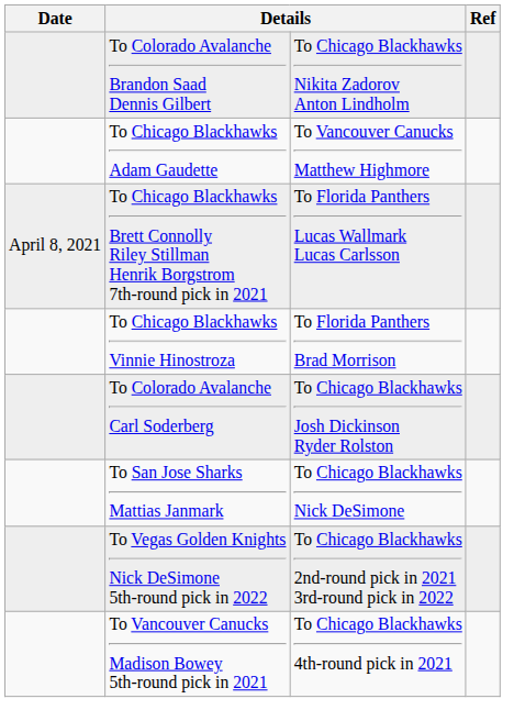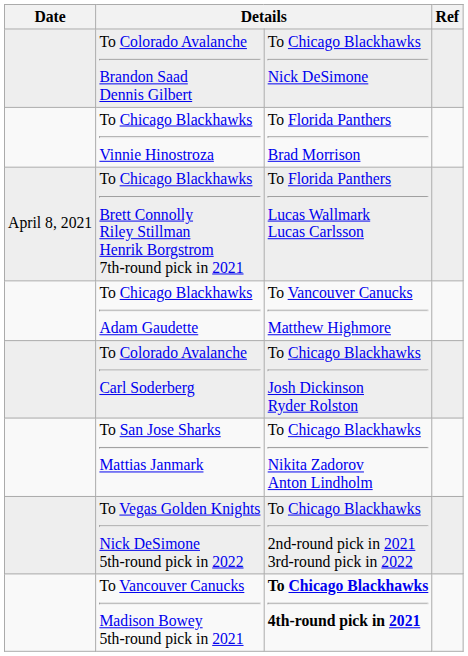 <table class="wikitable">
 <tr>
 <th>Date</th>
 <th colspan="2">Details</th>
 <th>Ref</th>
 </tr>
 <tr style="background:#eee;">
 <td></td>
 <td valign="top">To <a href='#'>Colorado Avalanche</a><hr><a href='#'>Brandon Saad</a><br><a href='#'>Dennis Gilbert</a></td>
-<td valign="top">To <a href='#'>Chicago Blackhawks</a><hr><a href='#'>Nikita Zadorov</a><br><a href='#'>Anton Lindholm</a></td>
+<td valign="top">To <a href='#'>Chicago Blackhawks</a><hr><a href='#'>Nick DeSimone</a></td>
 <td></td>
 </tr>
 <tr>
 <td></td>
-<td valign="top">To <a href='#'>Chicago Blackhawks</a><hr><a href='#'>Adam Gaudette</a></td>
-<td valign="top">To <a href='#'>Vancouver Canucks</a><hr><a href='#'>Matthew Highmore</a></td>
+<td valign="top">To <a href='#'>Chicago Blackhawks</a><hr><a href='#'>Vinnie Hinostroza</a></td>
+<td valign="top">To <a href='#'>Florida Panthers</a><hr><a href='#'>Brad Morrison</a></td>
 <td></td>
 </tr>
 <tr style="background:#eee;">
 <td>April 8, 2021</td>
 <td valign="top">To <a href='#'>Chicago Blackhawks</a><hr><a href='#'>Brett Connolly</a><br><a href='#'>Riley Stillman</a><br><a href='#'>Henrik Borgstrom</a><br>7th-round pick in <a href='#'>2021</a></td>
 <td valign="top">To <a href='#'>Florida Panthers</a><hr><a href='#'>Lucas Wallmark</a><br><a href='#'>Lucas Carlsson</a></td>
 <td></td>
 </tr>
 <tr>
 <td></td>
-<td valign="top">To <a href='#'>Chicago Blackhawks</a><hr><a href='#'>Vinnie Hinostroza</a></td>
-<td valign="top">To <a href='#'>Florida Panthers</a><hr><a href='#'>Brad Morrison</a></td>
+<td valign="top">To <a href='#'>Chicago Blackhawks</a><hr><a href='#'>Adam Gaudette</a></td>
+<td valign="top">To <a href='#'>Vancouver Canucks</a><hr><a href='#'>Matthew Highmore</a></td>
 <td></td>
 </tr>
 <tr style="background:#eee;">
 <td></td>
 <td valign="top">To <a href='#'>Colorado Avalanche</a><hr><a href='#'>Carl Soderberg</a></td>
 <td valign="top">To <a href='#'>Chicago Blackhawks</a><hr><a href='#'>Josh Dickinson</a><br><a href='#'>Ryder Rolston</a></td>
 <td></td>
 </tr>
 <tr>
 <td></td>
 <td valign="top">To <a href='#'>San Jose Sharks</a><hr><a href='#'>Mattias Janmark</a></td>
-<td valign="top">To <a href='#'>Chicago Blackhawks</a><hr><a href='#'>Nick DeSimone</a></td>
+<td valign="top">To <a href='#'>Chicago Blackhawks</a><hr><a href='#'>Nikita Zadorov</a><br><a href='#'>Anton Lindholm</a></td>
 <td></td>
 </tr>
 <tr style="background:#eee;">
 <td></td>
 <td valign="top">To <a href='#'>Vegas Golden Knights</a><hr><a href='#'>Nick DeSimone</a><br>5th-round pick in <a href='#'>2022</a></td>
 <td valign="top">To <a href='#'>Chicago Blackhawks</a><hr>2nd-round pick in <a href='#'>2021</a><br>3rd-round pick in <a href='#'>2022</a></td>
 <td></td>
 </tr>
 <tr>
 <td></td>
 <td valign="top">To <a href='#'>Vancouver Canucks</a><hr><a href='#'>Madison Bowey</a><br>5th-round pick in <a href='#'>2021</a></td>
-<td valign="top">To <a href='#'>Chicago Blackhawks</a><hr>4th-round pick in <a href='#'>2021</a></td>
+<td valign="top"><strong>To <a href='#'>Chicago Blackhawks</a><hr>4th-round pick in <a href='#'>2021</a></strong></td>
 <td></td>
 </tr>
 </table>
